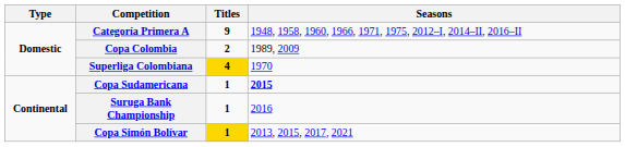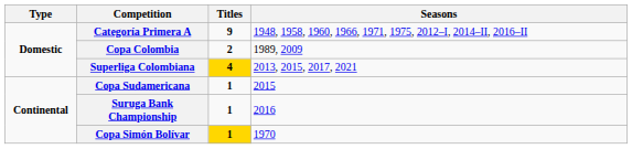 <table class="wikitable plainrowheaders" style="font-size:95%; text-align:center;">
 <tr>
 <th style="width: 1%;">Type</th>
 <th style="width: 5%;">Competition</th>
 <th style="width: 1%;">Titles</th>
 <th style="width: 21%;">Seasons</th>
 </tr>
 <tr>
 <td rowspan="3"><strong>Domestic</strong></td>
 <th scope=col><a href='#'>Categoría Primera A</a></th>
 <td align="center"><strong>9</strong></td>
 <td align="left"><a href='#'>1948</a>, <a href='#'>1958</a>, <a href='#'>1960</a>, <a href='#'>1966</a>, <a href='#'>1971</a>, <a href='#'>1975</a>, <a href='#'>2012–I</a>, <a href='#'>2014–II</a>, <a href='#'>2016–II</a></td>
 </tr>
 <tr>
 <th scope=col><a href='#'>Copa Colombia</a></th>
 <td align="center"><strong>2</strong></td>
 <td align="left">1989, <a href='#'>2009</a></td>
 </tr>
 <tr>
 <th scope=col><a href='#'>Superliga Colombiana</a></th>
 <td style="background-color:gold"><strong>4</strong></td>
-<td align="left"><a href='#'>1970</a></td>
+<td align="left"><a href='#'>2013</a>, <a href='#'>2015</a>, <a href='#'>2017</a>, <a href='#'>2021</a></td>
 </tr>
 <tr>
 <td rowspan="3"><strong>Continental</strong></td>
 <th scope=col><a href='#'>Copa Sudamericana</a></th>
 <td align="center"><strong>1</strong></td>
-<td align="left"><strong><a href='#'>2015</a></strong></td>
+<td align="left"><a href='#'>2015</a></td>
 </tr>
 <tr>
 <th scope=col><a href='#'>Suruga Bank Championship</a></th>
 <td align="center"><strong>1</strong></td>
 <td align="left"><a href='#'>2016</a></td>
 </tr>
 <tr>
 <th scope=col><a href='#'>Copa Simón Bolívar</a></th>
 <td style="background-color:gold"><strong>1</strong></td>
-<td align="left"><a href='#'>2013</a>, <a href='#'>2015</a>, <a href='#'>2017</a>, <a href='#'>2021</a></td>
+<td align="left"><a href='#'>1970</a></td>
 </tr>
 </table>
